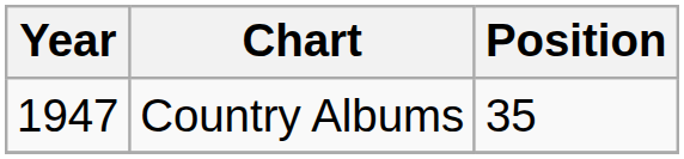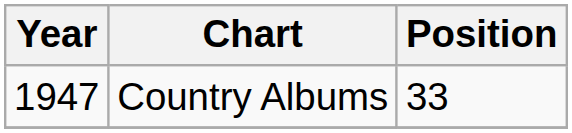 <table class="wikitable">
 <tr>
 <th align="left">Year</th>
 <th align="left">Chart</th>
 <th align="left">Position</th>
 </tr>
 <tr>
 <td align="left">1947</td>
 <td align="left">Country Albums</td>
-<td align="left">35</td>
+<td align="left">33</td>
 </tr>
 <tr>
 </tr>
 </table>
